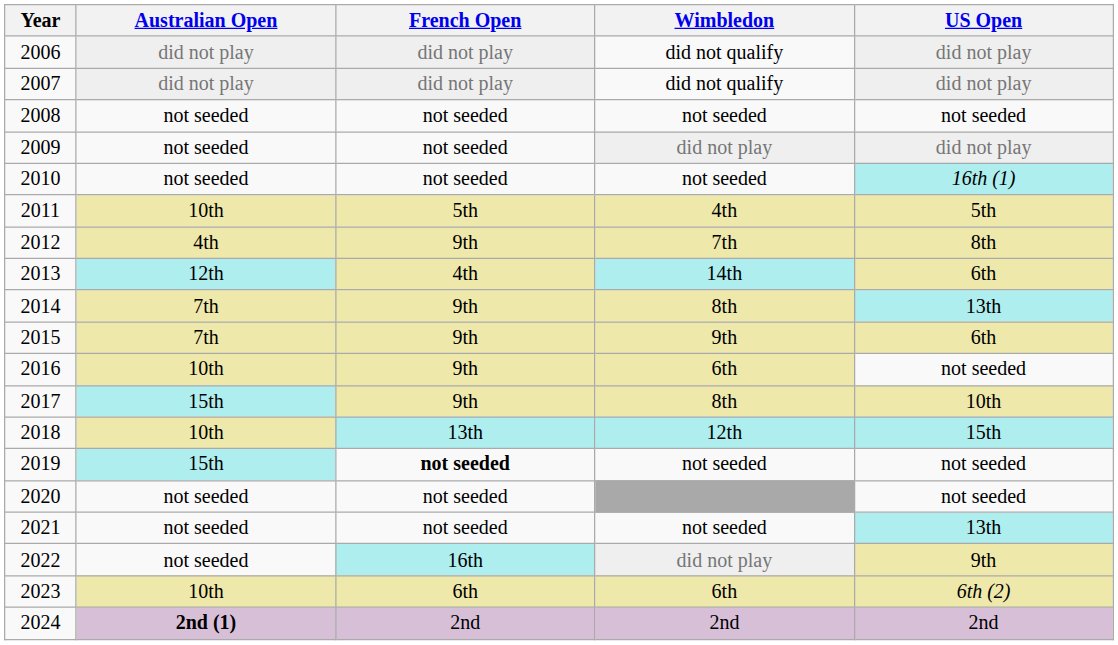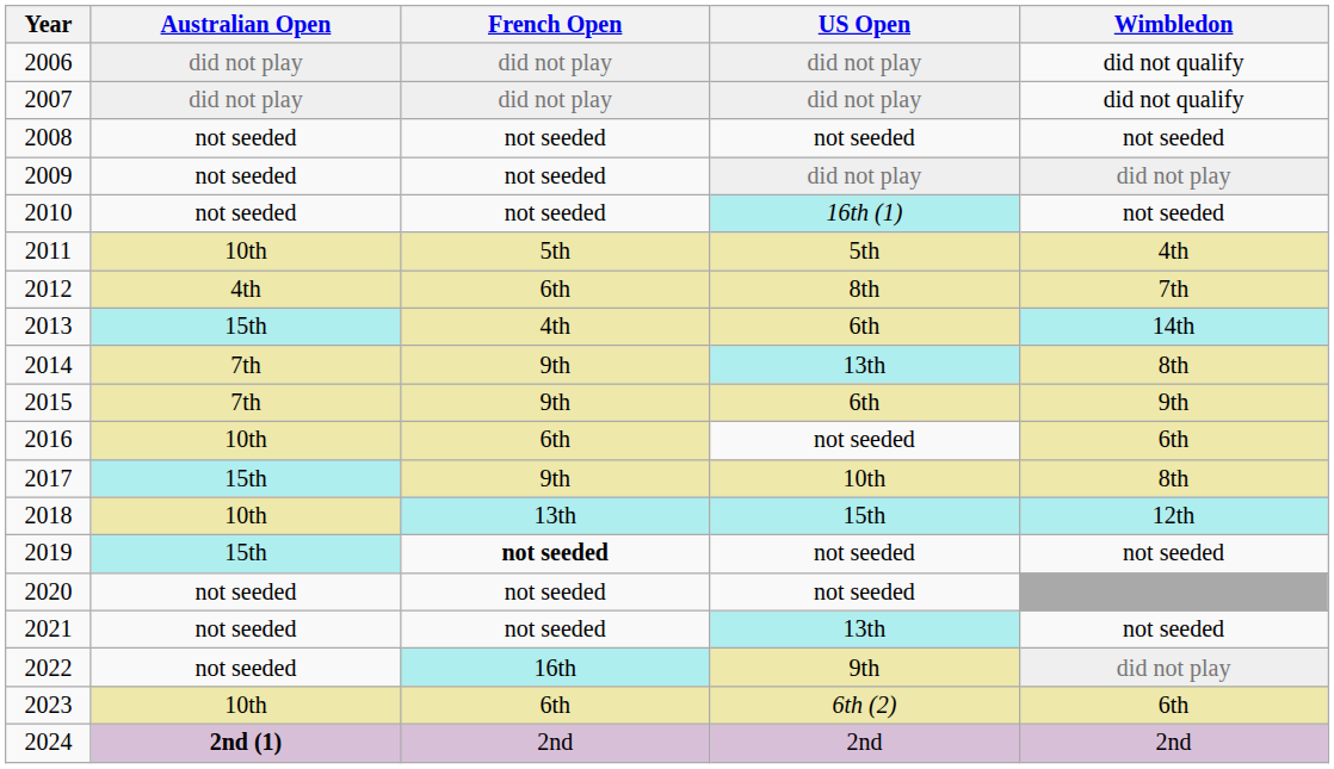 <table class=wikitable style=font-size:100%;text-align:center>
 <tr>
 <th width=50>Year</th>
 <th width=200><a href='#'>Australian Open</a></th>
 <th width=200><a href='#'>French Open</a></th>
+<th width=200><a href='#'>US Open</a></th>
 <th width=200><a href='#'>Wimbledon</a></th>
-<th width=200><a href='#'>US Open</a></th>
 </tr>
 <tr>
 <td>2006</td>
 <td style="color:#767676; background:#efefef">did not play</td>
 <td style="color:#767676; background:#efefef">did not play</td>
+<td style="color:#767676; background:#efefef">did not play</td>
 <td>did not qualify</td>
-<td style="color:#767676; background:#efefef">did not play</td>
 </tr>
 <tr>
 <td>2007</td>
 <td style="color:#767676; background:#efefef">did not play</td>
 <td style="color:#767676; background:#efefef">did not play</td>
+<td style="color:#767676; background:#efefef">did not play</td>
 <td>did not qualify</td>
-<td style="color:#767676; background:#efefef">did not play</td>
 </tr>
 <tr>
 <td>2008</td>
 <td>not seeded</td>
 <td>not seeded</td>
 <td>not seeded</td>
 <td>not seeded</td>
 </tr>
 <tr>
 <td>2009</td>
 <td>not seeded</td>
 <td>not seeded</td>
 <td style="color:#767676; background:#efefef">did not play</td>
 <td style="color:#767676; background:#efefef">did not play</td>
 </tr>
 <tr>
 <td>2010</td>
 <td>not seeded</td>
 <td>not seeded</td>
+<td bgcolor=#afeeee><em>16th (1)</em></td>
 <td>not seeded</td>
-<td bgcolor=#afeeee><em>16th (1)</em></td>
 </tr>
 <tr>
 <td>2011</td>
 <td bgcolor=#EEE8AA>10th</td>
 <td bgcolor=#EEE8AA>5th</td>
+<td bgcolor=#EEE8AA>5th</td>
 <td bgcolor=#EEE8AA>4th</td>
-<td bgcolor=#EEE8AA>5th</td>
 </tr>
 <tr>
 <td>2012</td>
 <td bgcolor=#EEE8AA>4th</td>
-<td bgcolor=#EEE8AA>9th</td>
+<td bgcolor=#EEE8AA>6th</td>
+<td bgcolor=#EEE8AA>8th</td>
 <td bgcolor=#EEE8AA>7th</td>
-<td bgcolor=#EEE8AA>8th</td>
 </tr>
 <tr>
 <td>2013</td>
-<td bgcolor=#afeeee>12th</td>
+<td bgcolor=#afeeee>15th</td>
 <td bgcolor=#EEE8AA>4th</td>
+<td bgcolor=#EEE8AA>6th</td>
 <td bgcolor=#afeeee>14th</td>
-<td bgcolor=#EEE8AA>6th</td>
 </tr>
 <tr>
 <td>2014</td>
 <td bgcolor=#EEE8AA>7th</td>
 <td bgcolor=#EEE8AA>9th</td>
+<td bgcolor=#afeeee>13th</td>
 <td bgcolor=#EEE8AA>8th</td>
-<td bgcolor=#afeeee>13th</td>
 </tr>
 <tr>
 <td>2015</td>
 <td bgcolor=#EEE8AA>7th</td>
 <td bgcolor=#EEE8AA>9th</td>
+<td bgcolor=#EEE8AA>6th</td>
 <td bgcolor=#EEE8AA>9th</td>
-<td bgcolor=#EEE8AA>6th</td>
 </tr>
 <tr>
 <td>2016</td>
 <td bgcolor=#EEE8AA>10th</td>
-<td bgcolor=#EEE8AA>9th</td>
 <td bgcolor=#EEE8AA>6th</td>
 <td>not seeded</td>
+<td bgcolor=#EEE8AA>6th</td>
 </tr>
 <tr>
 <td>2017</td>
 <td bgcolor=#afeeee>15th</td>
 <td bgcolor=#EEE8AA>9th</td>
+<td bgcolor=#EEE8AA>10th</td>
 <td bgcolor=#EEE8AA>8th</td>
-<td bgcolor=#EEE8AA>10th</td>
 </tr>
 <tr>
 <td>2018</td>
 <td bgcolor=#EEE8AA>10th</td>
 <td bgcolor=#afeeee>13th</td>
+<td bgcolor=#afeeee>15th</td>
 <td bgcolor=#afeeee>12th</td>
-<td bgcolor=#afeeee>15th</td>
 </tr>
 <tr>
 <td>2019</td>
 <td bgcolor=#afeeee>15th</td>
 <td><strong>not seeded</strong></td>
 <td>not seeded</td>
 <td>not seeded</td>
 </tr>
 <tr>
 <td>2020</td>
 <td>not seeded</td>
 <td>not seeded</td>
+<td>not seeded</td>
 <td bgcolor="darkgray"></td>
-<td>not seeded</td>
 </tr>
 <tr>
 <td>2021</td>
 <td>not seeded</td>
 <td>not seeded</td>
+<td bgcolor=#afeeee>13th</td>
 <td>not seeded</td>
-<td bgcolor=#afeeee>13th</td>
 </tr>
 <tr>
 <td>2022</td>
 <td>not seeded</td>
 <td bgcolor=#afeeee>16th</td>
+<td bgcolor=#EEE8AA>9th</td>
 <td style="color:#767676; background:#efefef">did not play</td>
-<td bgcolor=#EEE8AA>9th</td>
 </tr>
 <tr>
 <td>2023</td>
 <td bgcolor=#EEE8AA>10th</td>
 <td bgcolor=#EEE8AA>6th</td>
+<td bgcolor=#EEE8AA><em>6th (2)</em></td>
 <td bgcolor=#EEE8AA>6th</td>
-<td bgcolor=#EEE8AA><em>6th (2)</em></td>
 </tr>
 <tr>
 <td>2024</td>
 <td bgcolor=#D8BFD8><strong>2nd (1)</strong></td>
 <td bgcolor=#D8BFD8>2nd</td>
 <td bgcolor=#D8BFD8>2nd</td>
 <td bgcolor=#D8BFD8>2nd</td>
 </tr>
 </table>
